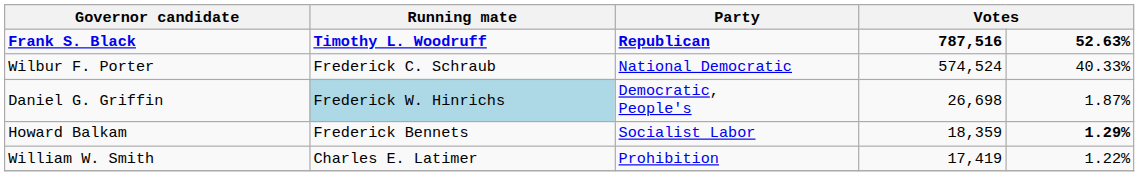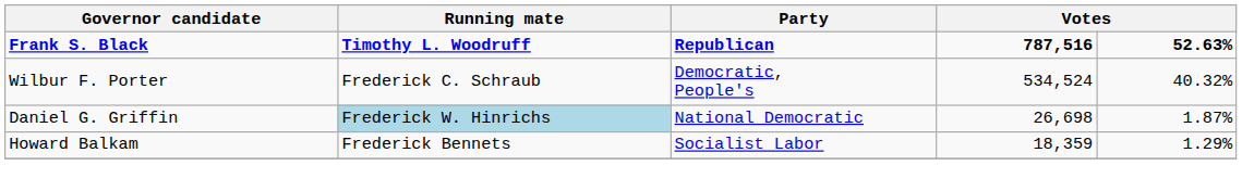 <table class=wikitable>
 <tr bgcolor=lightgrey>
 <th width="20%">Governor candidate</th>
 <th width="20%">Running mate</th>
 <th width="16%">Party</th>
 <th width="18%" colspan="2">Votes</th>
 </tr>
 <tr>
 <td><strong><a href='#'>Frank S. Black</a></strong></td>
 <td><strong><a href='#'>Timothy L. Woodruff</a></strong></td>
 <td><strong><a href='#'>Republican</a></strong></td>
 <td align="right"><strong>787,516</strong></td>
 <td align="right"><strong>52.63%</strong></td>
 </tr>
 <tr>
 <td>Wilbur F. Porter</td>
 <td>Frederick C. Schraub</td>
-<td><a href='#'>National Democratic</a></td>
-<td align="right">574,524</td>
-<td align="right">40.33%</td>
+<td><a href='#'>Democratic</a>, <br> <a href='#'>People's</a></td>
+<td align="right">534,524</td>
+<td align="right">40.32%</td>
 </tr>
 <tr>
 <td>Daniel G. Griffin</td>
 <td style="background: lightblue;">Frederick W. Hinrichs</td>
-<td><a href='#'>Democratic</a>, <br> <a href='#'>People's</a></td>
+<td><a href='#'>National Democratic</a></td>
 <td align="right">26,698</td>
 <td align="right">1.87%</td>
 </tr>
 <tr>
 <td>Howard Balkam</td>
 <td>Frederick Bennets</td>
 <td><a href='#'>Socialist Labor</a></td>
 <td align="right">18,359</td>
-<td align="right"><strong>1.29%</strong></td>
-</tr>
-<tr>
-<td>William W. Smith</td>
-<td>Charles E. Latimer</td>
-<td><a href='#'>Prohibition</a></td>
-<td align="right">17,419</td>
-<td align="right">1.22%</td>
+<td align="right">1.29%</td>
 </tr>
 <tr>
 </tr>
 </table>
